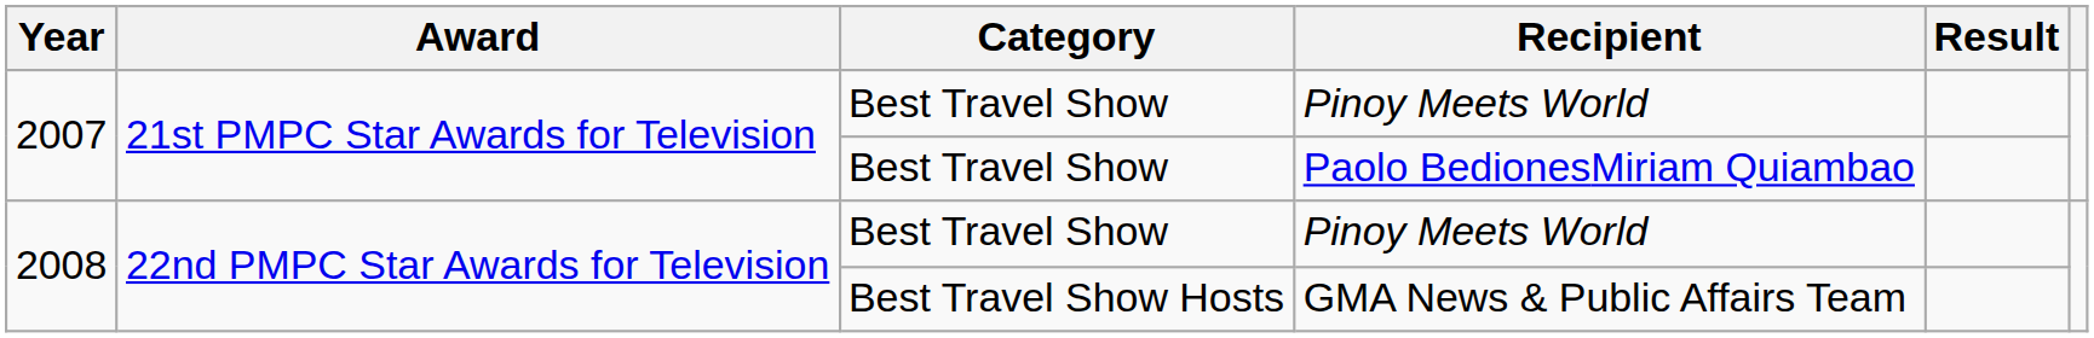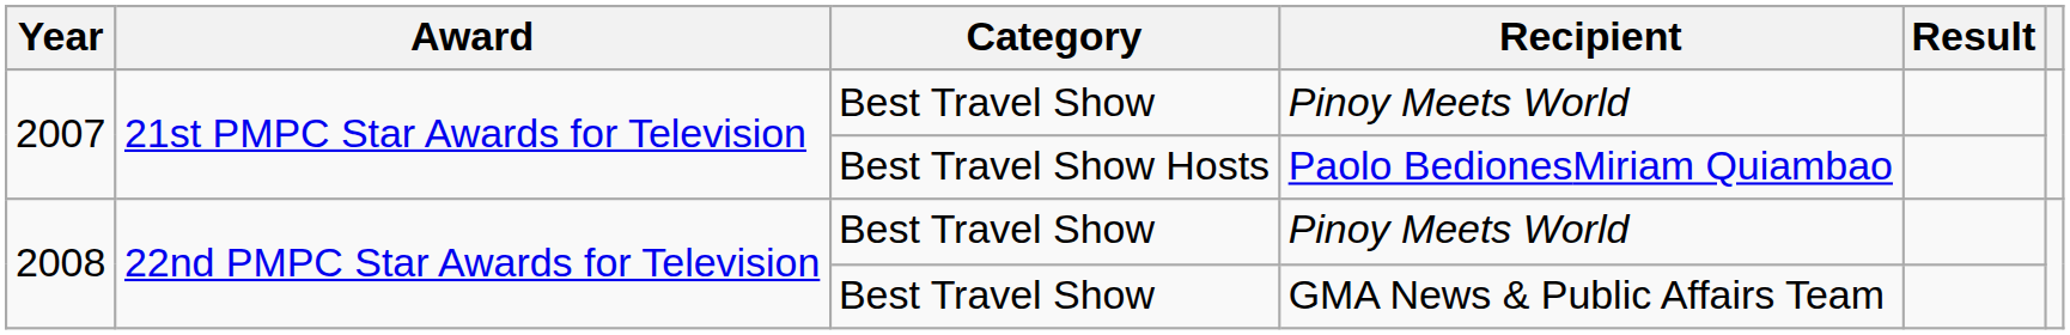 <table class="wikitable">
 <tr>
 <th>Year</th>
 <th>Award</th>
 <th>Category</th>
 <th>Recipient</th>
 <th>Result</th>
 <th></th>
 </tr>
 <tr>
 <td rowspan=2>2007</td>
 <td rowspan=2><a href='#'>21st PMPC Star Awards for Television</a></td>
 <td>Best Travel Show</td>
 <td><em>Pinoy Meets World</em></td>
 <td></td>
 <td rowspan=2></td>
 </tr>
 <tr>
-<td>Best Travel Show</td>
+<td>Best Travel Show Hosts</td>
 <td><a href='#'>Paolo Bediones</a><a href='#'>Miriam Quiambao</a></td>
 <td></td>
 </tr>
 <tr>
 <td rowspan=2>2008</td>
 <td rowspan=2><a href='#'>22nd PMPC Star Awards for Television</a></td>
 <td>Best Travel Show</td>
 <td><em>Pinoy Meets World</em></td>
 <td></td>
 <td rowspan=2></td>
 </tr>
 <tr>
-<td>Best Travel Show Hosts</td>
+<td>Best Travel Show</td>
 <td>GMA News & Public Affairs Team</td>
 <td></td>
 </tr>
 </table>
